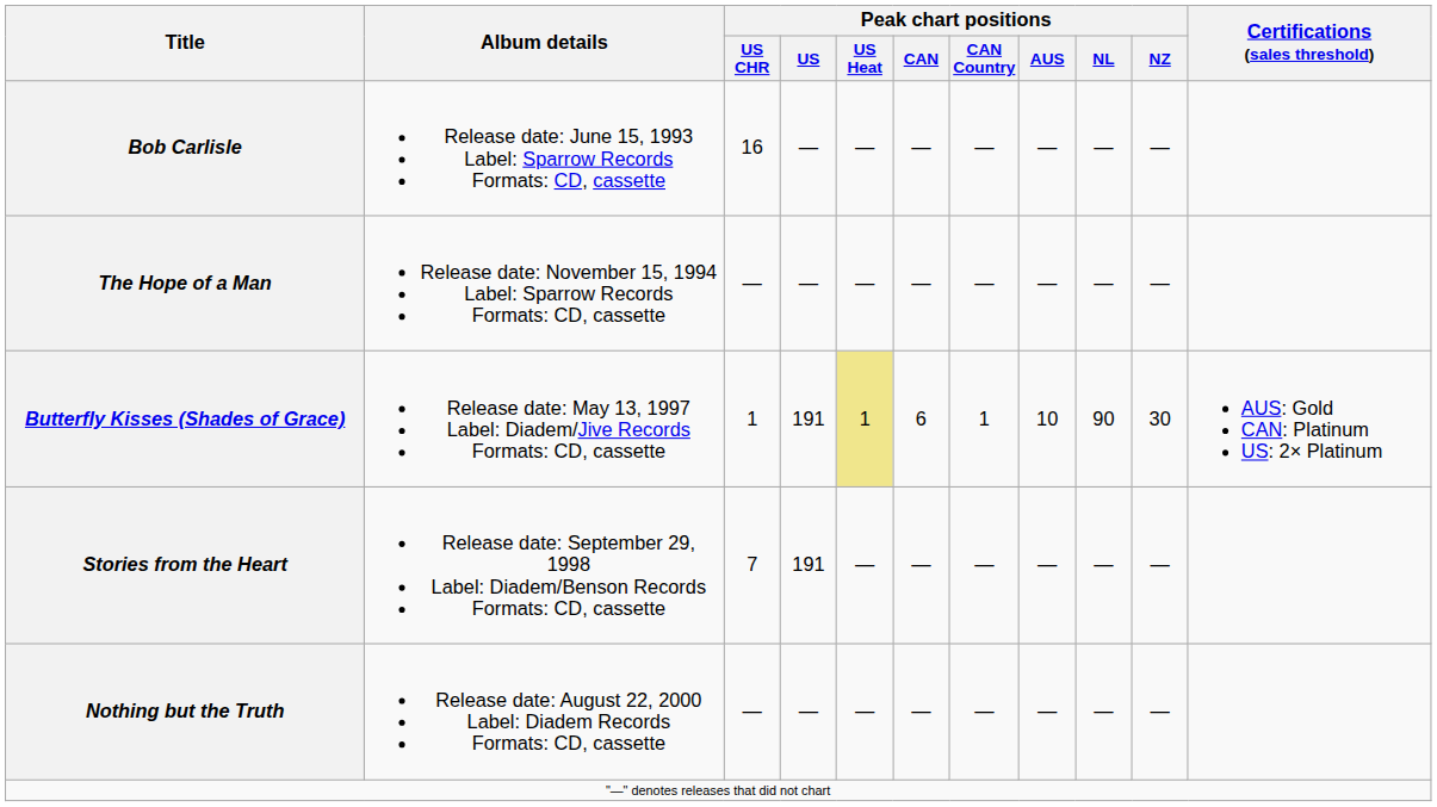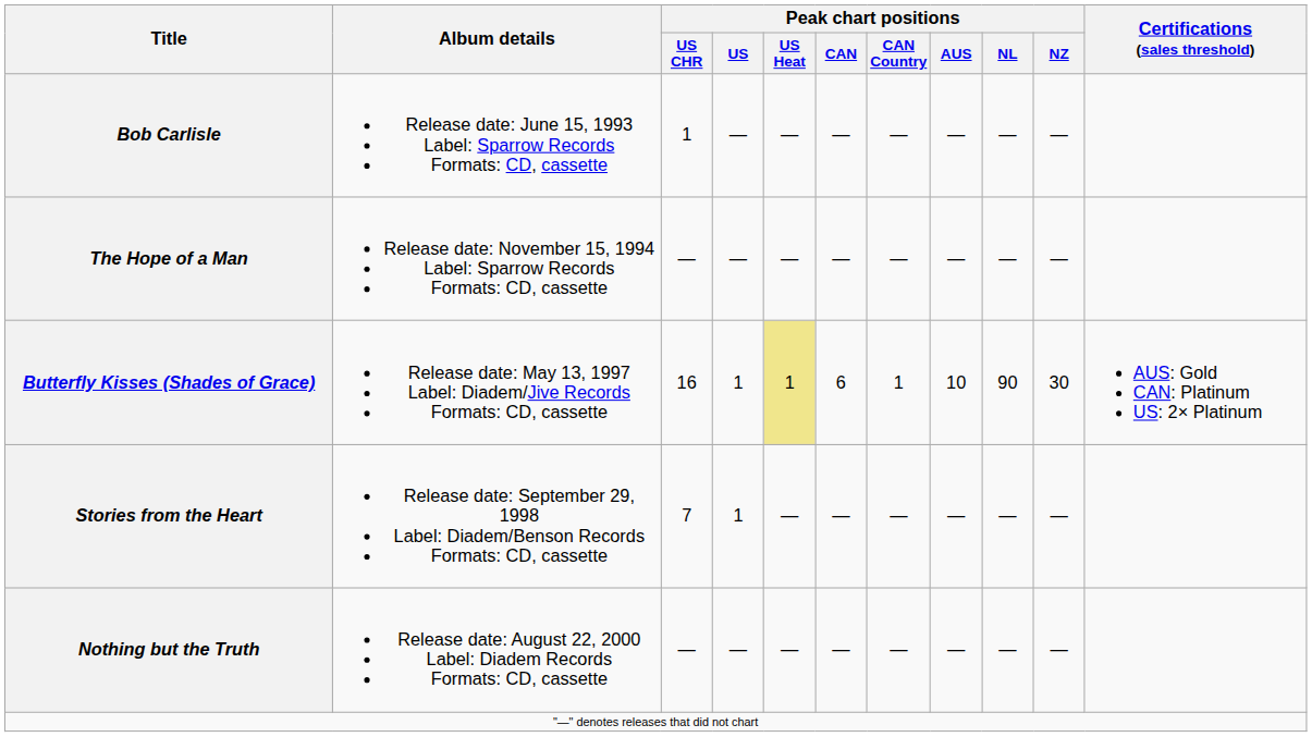 <table class="wikitable plainrowheaders" style="text-align:center;">
 <tr>
 <th rowspan="2" style="width:18em;">Title</th>
 <th rowspan="2" style="width:18em;">Album details</th>
 <th colspan="8">Peak chart positions</th>
 <th rowspan="2" style="width:12em;"><a href='#'>Certifications</a><br><small>(<a href='#'>sales threshold</a>)</small></th>
 </tr>
 <tr style="font-size:smaller;">
 <th width="40"><a href='#'>US CHR</a><br></th>
 <th width="40"><a href='#'>US</a><br></th>
 <th width="40"><a href='#'>US<br>Heat</a><br></th>
 <th width="40"><a href='#'>CAN</a><br></th>
 <th width="40"><a href='#'>CAN Country</a><br></th>
 <th width="40"><a href='#'>AUS</a><br></th>
 <th width="40"><a href='#'>NL</a><br></th>
 <th width="40"><a href='#'>NZ</a><br></th>
 </tr>
 <tr>
 <th scope="row"><em>Bob Carlisle</em></th>
 <td><br><ul><li>Release date: June 15, 1993</li><li>Label: <a href='#'>Sparrow Records</a></li><li>Formats: <a href='#'>CD</a>, <a href='#'>cassette</a></li></ul></td>
-<td>16</td>
+<td>1</td>
 <td>—</td>
 <td>—</td>
 <td>—</td>
 <td>—</td>
 <td>—</td>
 <td>—</td>
 <td>—</td>
 <td></td>
 </tr>
 <tr>
 <th scope="row"><em>The Hope of a Man</em></th>
 <td><br><ul><li>Release date: November 15, 1994</li><li>Label: Sparrow Records</li><li>Formats: CD, cassette</li></ul></td>
 <td>—</td>
 <td>—</td>
 <td>—</td>
 <td>—</td>
 <td>—</td>
 <td>—</td>
 <td>—</td>
 <td>—</td>
 <td></td>
 </tr>
 <tr>
 <th scope="row"><em><a href='#'>Butterfly Kisses (Shades of Grace)</a></em></th>
 <td><br><ul><li>Release date: May 13, 1997</li><li>Label: Diadem/<a href='#'>Jive Records</a></li><li>Formats: CD, cassette</li></ul></td>
+<td>16</td>
 <td>1</td>
-<td>191</td>
 <td style="background: khaki;">1</td>
 <td>6</td>
 <td>1</td>
 <td>10</td>
 <td>90</td>
 <td>30</td>
 <td align="left"><br><ul><li><a href='#'>AUS</a>: Gold</li><li><a href='#'>CAN</a>: Platinum</li><li><a href='#'>US</a>: 2× Platinum</li></ul></td>
 </tr>
 <tr>
 <th scope="row"><em>Stories from the Heart</em></th>
 <td><br><ul><li>Release date: September 29, 1998</li><li>Label: Diadem/Benson Records</li><li>Formats: CD, cassette</li></ul></td>
 <td>7</td>
-<td>191</td>
+<td>1</td>
 <td>—</td>
 <td>—</td>
 <td>—</td>
 <td>—</td>
 <td>—</td>
 <td>—</td>
 <td></td>
 </tr>
 <tr>
 <th scope="row"><em>Nothing but the Truth</em></th>
 <td><br><ul><li>Release date: August 22, 2000</li><li>Label: Diadem Records</li><li>Formats: CD, cassette</li></ul></td>
 <td>—</td>
 <td>—</td>
 <td>—</td>
 <td>—</td>
 <td>—</td>
 <td>—</td>
 <td>—</td>
 <td>—</td>
 <td></td>
 </tr>
 <tr>
 <td colspan="15" style="font-size:8pt">"—" denotes releases that did not chart</td>
 </tr>
 </table>
